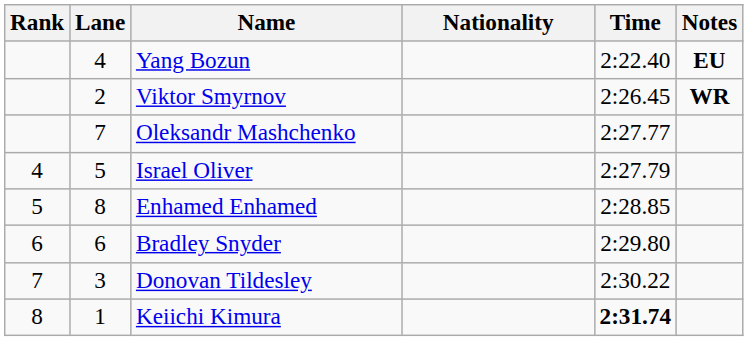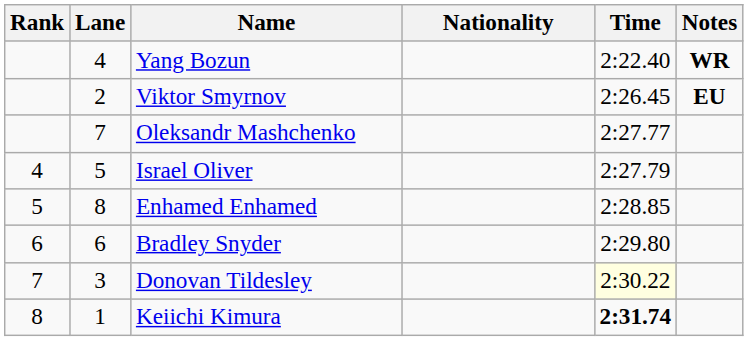 <table class="wikitable sortable" style="text-align:center">
 <tr>
 <th>Rank</th>
 <th>Lane</th>
 <th style="width:180px">Name</th>
 <th style="width:125px">Nationality</th>
 <th>Time</th>
 <th>Notes</th>
 </tr>
 <tr>
 <td></td>
 <td>4</td>
 <td style="text-align:left;"><a href='#'>Yang Bozun</a></td>
 <td style="text-align:left;"></td>
 <td>2:22.40</td>
-<td><strong>EU</strong></td>
+<td><strong>WR</strong></td>
 </tr>
 <tr>
 <td></td>
 <td>2</td>
 <td style="text-align:left;"><a href='#'>Viktor Smyrnov</a></td>
 <td style="text-align:left;"></td>
 <td>2:26.45</td>
-<td><strong>WR</strong></td>
+<td><strong>EU</strong></td>
 </tr>
 <tr>
 <td></td>
 <td>7</td>
 <td style="text-align:left;"><a href='#'>Oleksandr Mashchenko</a></td>
 <td style="text-align:left;"></td>
 <td>2:27.77</td>
 <td></td>
 </tr>
 <tr>
 <td>4</td>
 <td>5</td>
 <td style="text-align:left;"><a href='#'>Israel Oliver</a></td>
 <td style="text-align:left;"></td>
 <td>2:27.79</td>
 <td></td>
 </tr>
 <tr>
 <td>5</td>
 <td>8</td>
 <td style="text-align:left;"><a href='#'>Enhamed Enhamed</a></td>
 <td style="text-align:left;"></td>
 <td>2:28.85</td>
 <td></td>
 </tr>
 <tr>
 <td>6</td>
 <td>6</td>
 <td style="text-align:left;"><a href='#'>Bradley Snyder</a></td>
 <td style="text-align:left;"></td>
 <td>2:29.80</td>
 <td></td>
 </tr>
 <tr>
 <td>7</td>
 <td>3</td>
 <td style="text-align:left;"><a href='#'>Donovan Tildesley</a></td>
 <td style="text-align:left;"></td>
-<td>2:30.22</td>
+<td style="background: lightyellow;">2:30.22</td>
 <td></td>
 </tr>
 <tr>
 <td>8</td>
 <td>1</td>
 <td style="text-align:left;"><a href='#'>Keiichi Kimura</a></td>
 <td style="text-align:left;"></td>
 <td><strong>2:31.74</strong></td>
 <td></td>
 </tr>
 </table>
